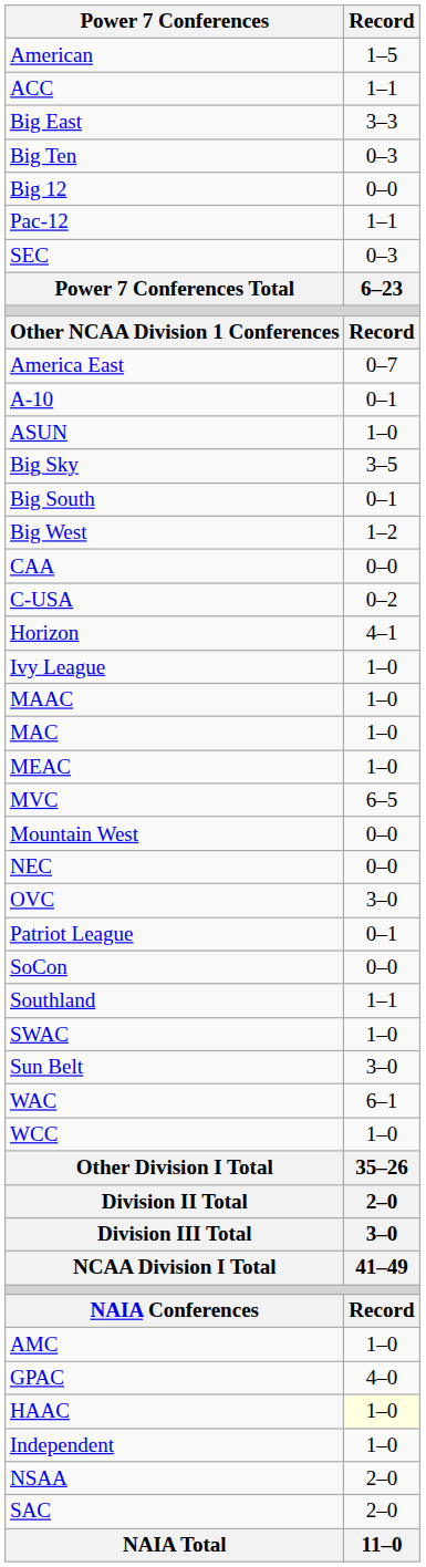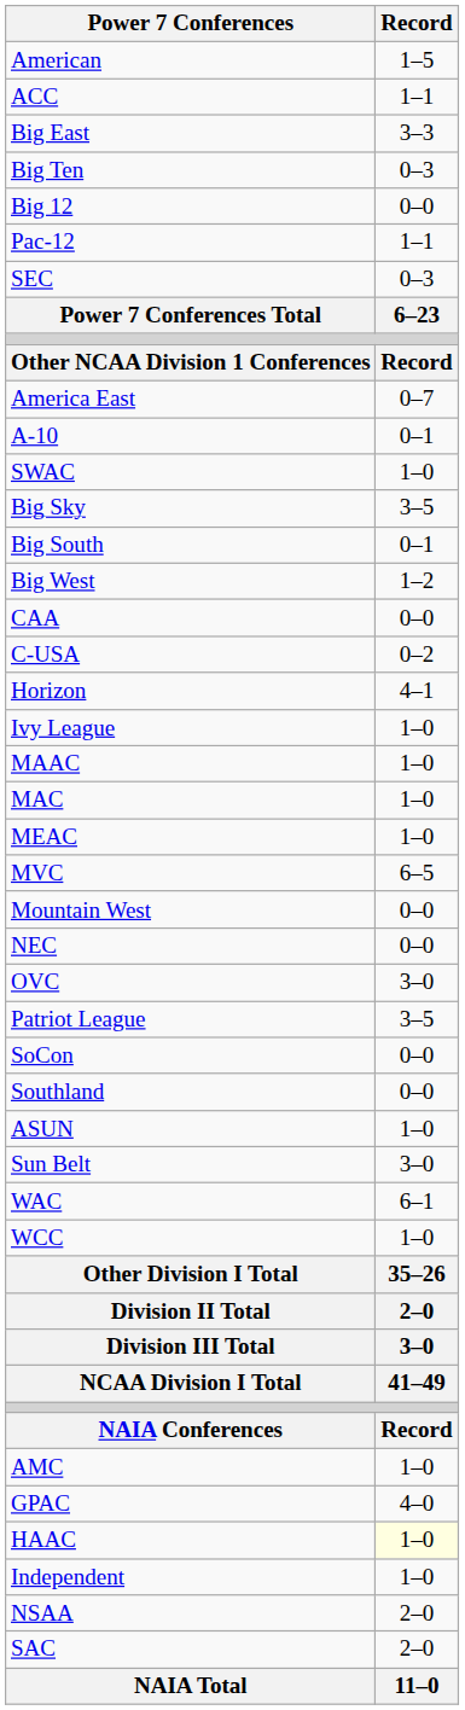 <table class="wikitable">
 <tr>
 <th>Power 7 Conferences</th>
 <th>Record</th>
 </tr>
 <tr>
 <td><a href='#'>American</a></td>
 <td align=center>1–5</td>
 </tr>
 <tr>
 <td><a href='#'>ACC</a></td>
 <td align=center>1–1</td>
 </tr>
 <tr>
 <td><a href='#'>Big East</a></td>
 <td align=center>3–3</td>
 </tr>
 <tr>
 <td><a href='#'>Big Ten</a></td>
 <td align=center>0–3</td>
 </tr>
 <tr>
 <td><a href='#'>Big 12</a></td>
 <td align=center>0–0</td>
 </tr>
 <tr>
 <td><a href='#'>Pac-12</a></td>
 <td align=center>1–1</td>
 </tr>
 <tr>
 <td><a href='#'>SEC</a></td>
 <td align=center>0–3</td>
 </tr>
 <tr>
 <th>Power 7 Conferences Total</th>
 <th>6–23</th>
 </tr>
 <tr>
 <th colspan="2" style="background:lightgrey;"></th>
 </tr>
 <tr>
 <th>Other NCAA Division 1 Conferences</th>
 <th>Record</th>
 </tr>
 <tr>
 <td><a href='#'>America East</a></td>
 <td align=center>0–7</td>
 </tr>
 <tr>
 <td><a href='#'>A-10</a></td>
 <td align=center>0–1</td>
 </tr>
 <tr>
-<td><a href='#'>ASUN</a></td>
+<td><a href='#'>SWAC</a></td>
 <td align=center>1–0</td>
 </tr>
 <tr>
 <td><a href='#'>Big Sky</a></td>
 <td align=center>3–5</td>
 </tr>
 <tr>
 <td><a href='#'>Big South</a></td>
 <td align=center>0–1</td>
 </tr>
 <tr>
 <td><a href='#'>Big West</a></td>
 <td align=center>1–2</td>
 </tr>
 <tr>
 <td><a href='#'>CAA</a></td>
 <td align=center>0–0</td>
 </tr>
 <tr>
 <td><a href='#'>C-USA</a></td>
 <td align=center>0–2</td>
 </tr>
 <tr>
 <td><a href='#'>Horizon</a></td>
 <td align=center>4–1</td>
 </tr>
 <tr>
 <td><a href='#'>Ivy League</a></td>
 <td align=center>1–0</td>
 </tr>
 <tr>
 <td><a href='#'>MAAC</a></td>
 <td align=center>1–0</td>
 </tr>
 <tr>
 <td><a href='#'>MAC</a></td>
 <td align=center>1–0</td>
 </tr>
 <tr>
 <td><a href='#'>MEAC</a></td>
 <td align=center>1–0</td>
 </tr>
 <tr>
 <td><a href='#'>MVC</a></td>
 <td align=center>6–5</td>
 </tr>
 <tr>
 <td><a href='#'>Mountain West</a></td>
 <td align=center>0–0</td>
 </tr>
 <tr>
 <td><a href='#'>NEC</a></td>
 <td align=center>0–0</td>
 </tr>
 <tr>
 <td><a href='#'>OVC</a></td>
 <td align=center>3–0</td>
 </tr>
 <tr>
 <td><a href='#'>Patriot League</a></td>
-<td align=center>0–1</td>
+<td align=center>3–5</td>
 </tr>
 <tr>
 <td><a href='#'>SoCon</a></td>
 <td align=center>0–0</td>
 </tr>
 <tr>
 <td><a href='#'>Southland</a></td>
-<td align=center>1–1</td>
+<td align=center>0–0</td>
 </tr>
 <tr>
-<td><a href='#'>SWAC</a></td>
+<td><a href='#'>ASUN</a></td>
 <td align=center>1–0</td>
 </tr>
 <tr>
 <td><a href='#'>Sun Belt</a></td>
 <td align=center>3–0</td>
 </tr>
 <tr>
 <td><a href='#'>WAC</a></td>
 <td align=center>6–1</td>
 </tr>
 <tr>
 <td><a href='#'>WCC</a></td>
 <td align=center>1–0</td>
 </tr>
 <tr>
 <th>Other Division I Total</th>
 <th>35–26</th>
 </tr>
 <tr>
 <th>Division II Total</th>
 <th>2–0</th>
 </tr>
 <tr>
 <th>Division III Total</th>
 <th>3–0</th>
 </tr>
 <tr>
 <th>NCAA Division I Total</th>
 <th>41–49</th>
 </tr>
 <tr>
 <th colspan="2" style="background:lightgrey;"></th>
 </tr>
 <tr>
 <th><a href='#'>NAIA</a> Conferences</th>
 <th>Record</th>
 </tr>
 <tr>
 <td><a href='#'>AMC</a></td>
 <td align=center>1–0</td>
 </tr>
 <tr>
 <td><a href='#'>GPAC</a></td>
 <td align=center>4–0</td>
 </tr>
 <tr>
 <td><a href='#'>HAAC</a></td>
 <td align=center style="background: lightyellow;">1–0</td>
 </tr>
 <tr>
 <td><a href='#'>Independent</a></td>
 <td align=center>1–0</td>
 </tr>
 <tr>
 <td><a href='#'>NSAA</a></td>
 <td align=center>2–0</td>
 </tr>
 <tr>
 <td><a href='#'>SAC</a></td>
 <td align=center>2–0</td>
 </tr>
 <tr>
 <th>NAIA Total</th>
 <th>11–0</th>
 </tr>
 </table>
